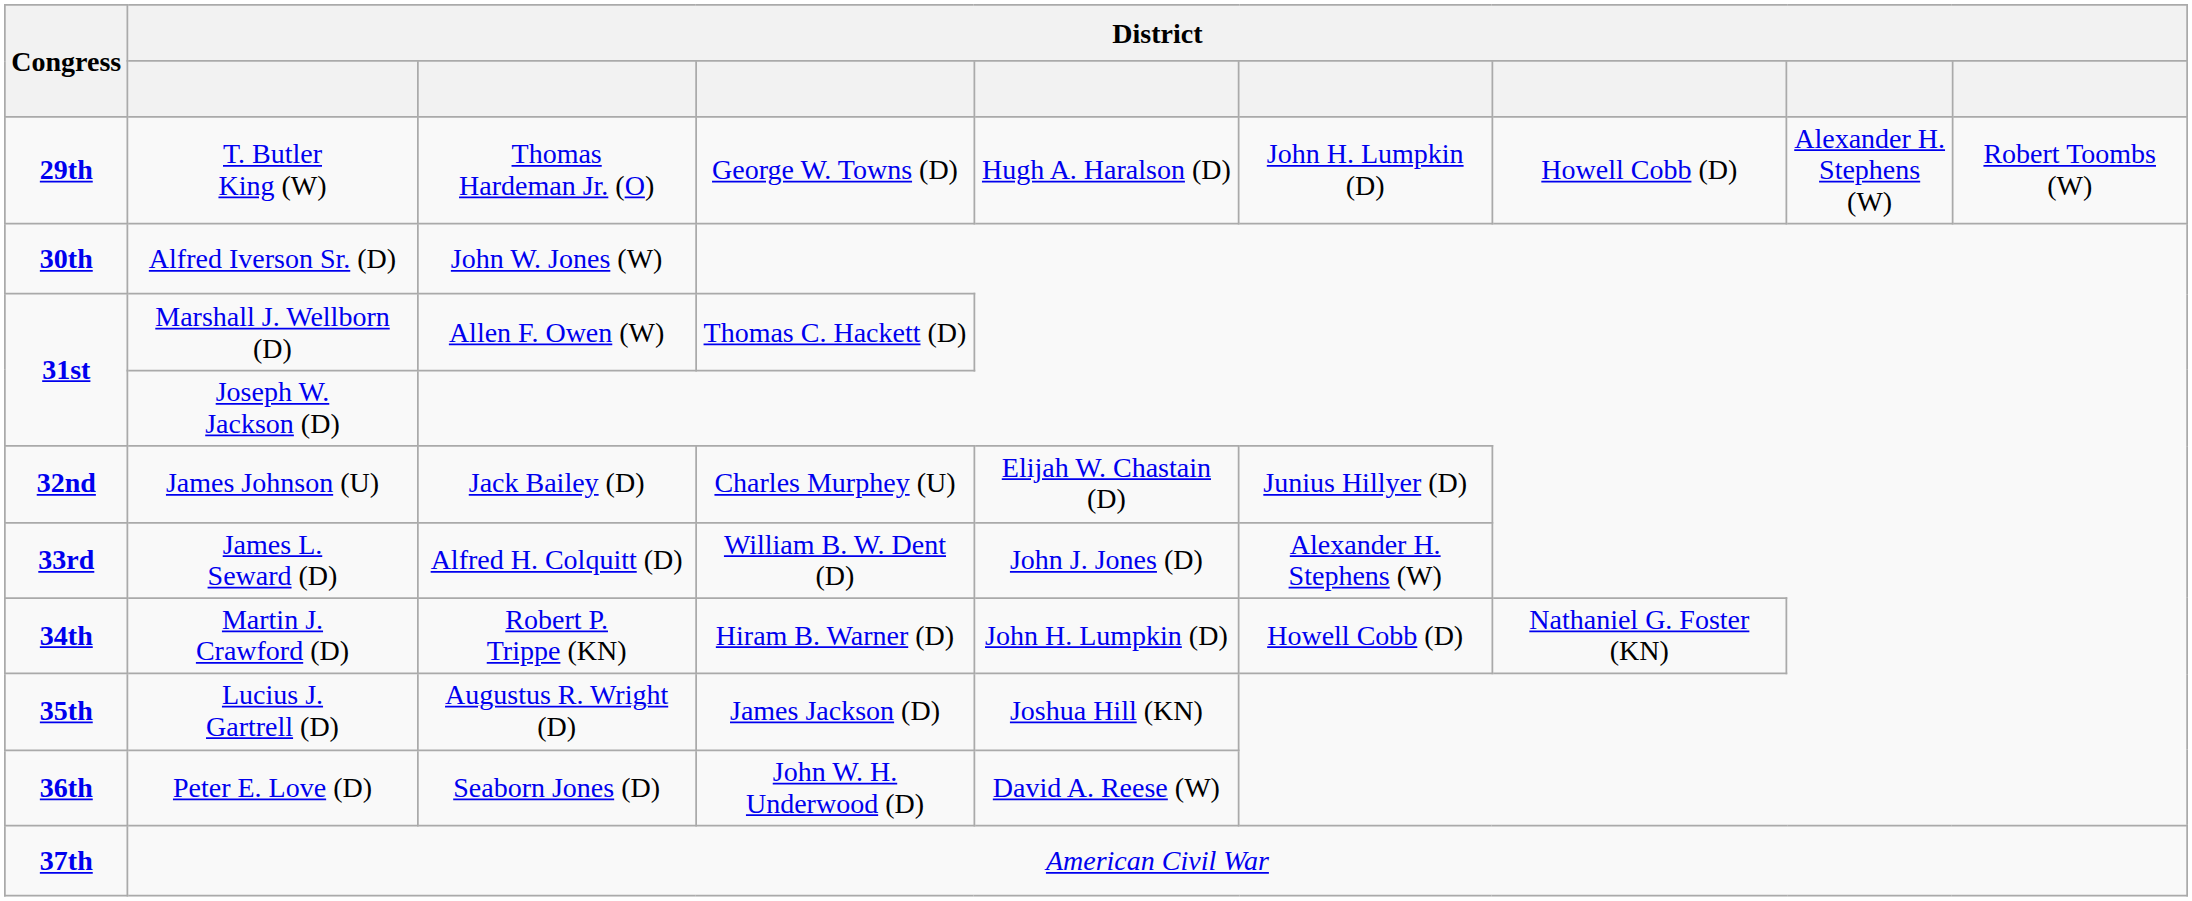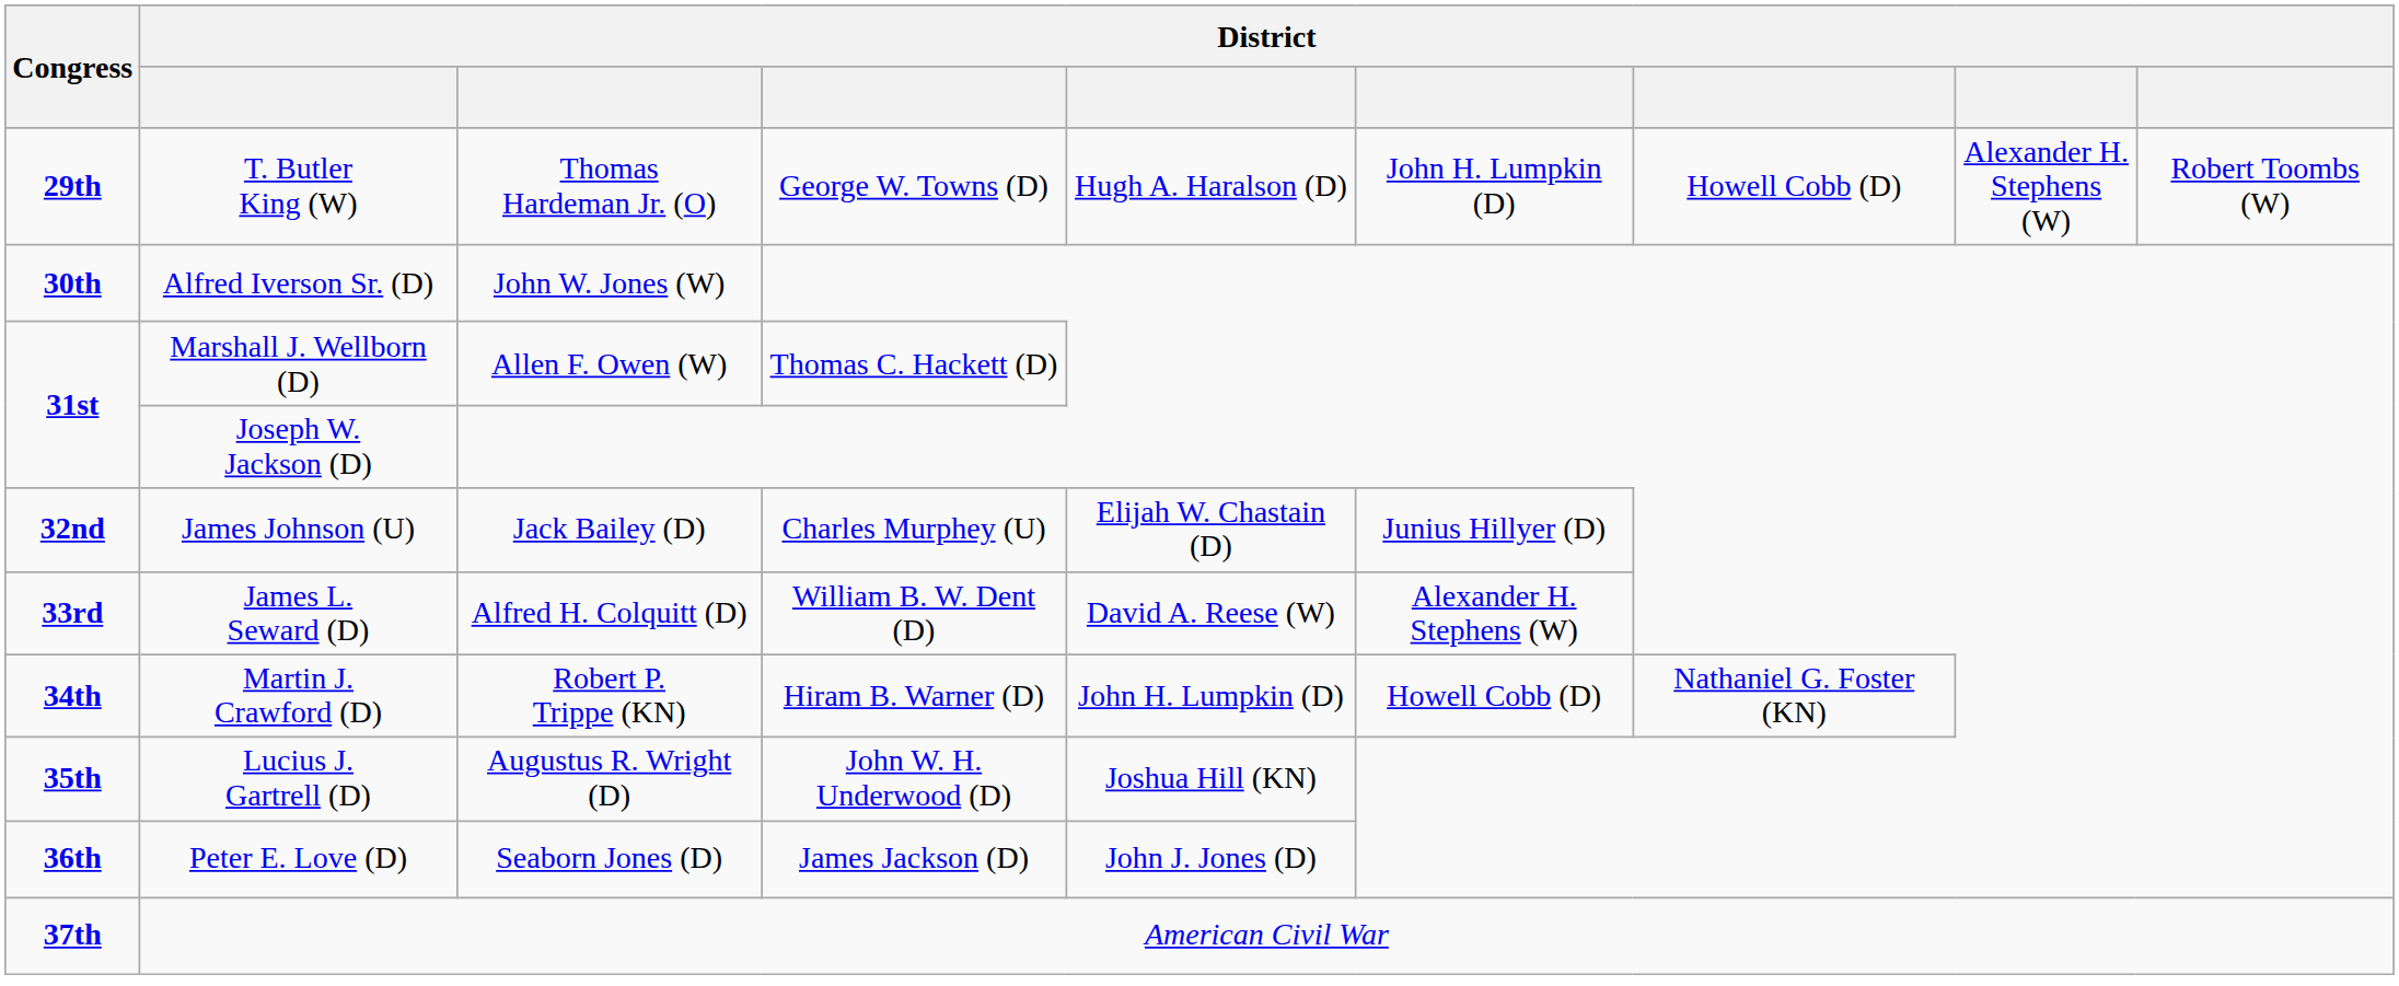 <table class=wikitable style="text-align:center">
 <tr style="height:2em">
 <th rowspan=2>Congress</th>
 <th colspan=8>District</th>
 </tr>
 <tr style="height:2em">
 <th></th>
 <th></th>
 <th></th>
 <th></th>
 <th></th>
 <th></th>
 <th></th>
 <th></th>
 </tr>
 <tr style="height:2.5em">
 <td><strong><a href='#'>29th</a></strong> <small></small></td>
 <td><a href='#'>T. Butler<br>King</a> (W)</td>
 <td><a href='#'>Thomas<br>Hardeman Jr.</a> (<a href='#'>O</a>)</td>
 <td><a href='#'>George W. Towns</a> (D)</td>
 <td><a href='#'>Hugh A. Haralson</a> (D)</td>
 <td><a href='#'>John H. Lumpkin</a> (D)</td>
 <td><a href='#'>Howell Cobb</a> (D)</td>
 <td><a href='#'>Alexander H.<br>Stephens</a> (W)</td>
 <td><a href='#'>Robert Toombs</a> (W)</td>
 </tr>
 <tr style="height:2.5em">
 <td><strong><a href='#'>30th</a></strong> <small></small></td>
 <td><a href='#'>Alfred Iverson Sr.</a> (D)</td>
 <td><a href='#'>John W. Jones</a> (W)</td>
 </tr>
 <tr style="height:1.5em">
 <td rowspan=2><strong><a href='#'>31st</a></strong> <small></small></td>
 <td><a href='#'>Marshall J. Wellborn</a> (D)</td>
 <td><a href='#'>Allen F. Owen</a> (W)</td>
 <td><a href='#'>Thomas C. Hackett</a> (D)</td>
 </tr>
 <tr style="height:1.5em">
 <td><a href='#'>Joseph W.<br>Jackson</a> (D)</td>
 </tr>
 <tr style="height:2.5em">
 <td><strong><a href='#'>32nd</a></strong> <small></small></td>
 <td><a href='#'>James Johnson</a> (U)</td>
 <td><a href='#'>Jack Bailey</a> (D)</td>
 <td><a href='#'>Charles Murphey</a> (U)</td>
 <td><a href='#'>Elijah W. Chastain</a> (D)</td>
 <td><a href='#'>Junius Hillyer</a> (D)</td>
 </tr>
 <tr style="height:2.5em">
 <td><strong><a href='#'>33rd</a></strong> <small></small></td>
 <td><a href='#'>James L.<br>Seward</a> (D)</td>
 <td><a href='#'>Alfred H. Colquitt</a> (D)</td>
 <td><a href='#'>William B. W. Dent</a> (D)</td>
-<td><a href='#'>John J. Jones</a> (D)</td>
+<td><a href='#'>David A. Reese</a> (W)</td>
 <td><a href='#'>Alexander H.<br>Stephens</a> (W)</td>
 </tr>
 <tr style="height:2.5em">
 <td><strong><a href='#'>34th</a></strong> <small></small></td>
 <td><a href='#'>Martin J.<br>Crawford</a> (D)</td>
 <td><a href='#'>Robert P.<br>Trippe</a> (KN)</td>
 <td><a href='#'>Hiram B. Warner</a> (D)</td>
 <td><a href='#'>John H. Lumpkin</a> (D)</td>
 <td><a href='#'>Howell Cobb</a> (D)</td>
 <td><a href='#'>Nathaniel G. Foster</a> (KN)</td>
 </tr>
 <tr style="height:2.5em">
 <td><strong><a href='#'>35th</a></strong> <small></small></td>
 <td><a href='#'>Lucius J.<br>Gartrell</a> (D)</td>
 <td><a href='#'>Augustus R. Wright</a> (D)</td>
-<td><a href='#'>James Jackson</a> (D)</td>
+<td><a href='#'>John W. H.<br>Underwood</a> (D)</td>
 <td><a href='#'>Joshua Hill</a> (KN)</td>
 </tr>
 <tr style="height:2.5em">
 <td><strong><a href='#'>36th</a></strong> <small></small></td>
 <td><a href='#'>Peter E. Love</a> (D)</td>
 <td><a href='#'>Seaborn Jones</a> (D)</td>
-<td><a href='#'>John W. H.<br>Underwood</a> (D)</td>
-<td><a href='#'>David A. Reese</a> (W)</td>
+<td><a href='#'>James Jackson</a> (D)</td>
+<td><a href='#'>John J. Jones</a> (D)</td>
 </tr>
 <tr style="height:2.5em">
 <td><strong><a href='#'>37th</a></strong> <small></small></td>
 <td colspan=8><em><a href='#'>American Civil War</a></em></td>
 </tr>
 </table>
